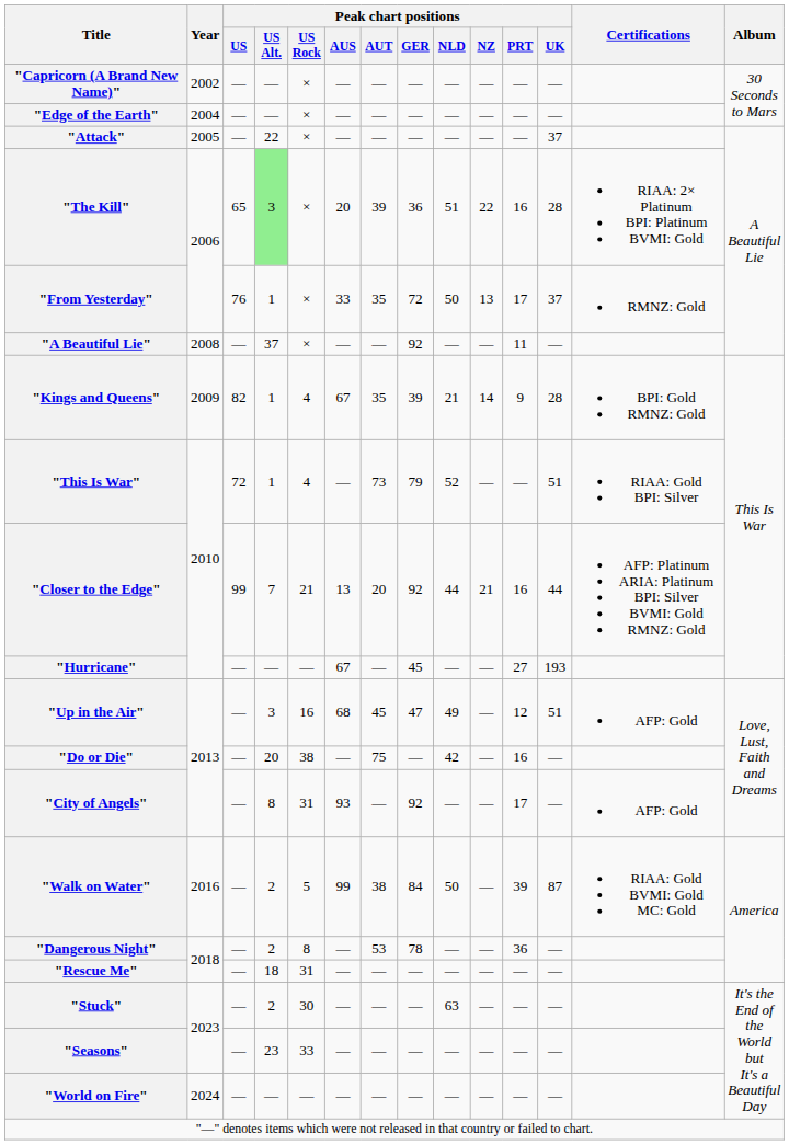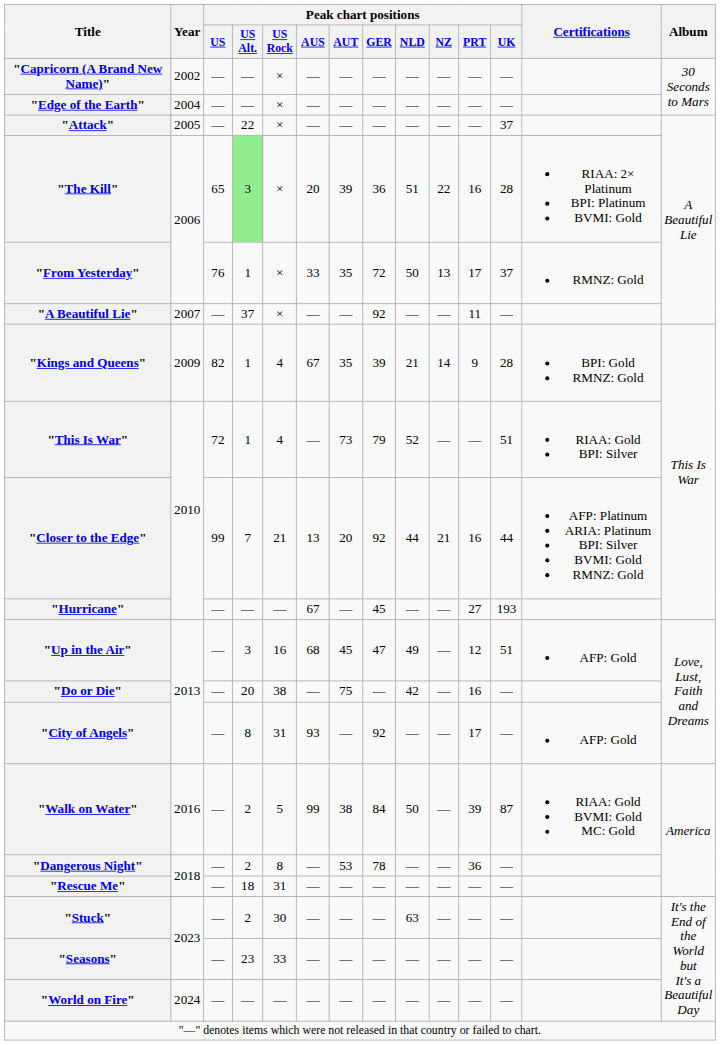 <table class="wikitable plainrowheaders" style="text-align:center;">
 <tr>
 <th scope="col" rowspan="2" style="width:17em;">Title</th>
 <th scope="col" rowspan="2">Year</th>
 <th scope="col" colspan="10">Peak chart positions</th>
 <th scope="col" rowspan="2" style="width:13em;"><a href='#'>Certifications</a></th>
 <th scope="col" rowspan="2">Album</th>
 </tr>
 <tr>
 <th scope="col" style="width:2.5em;font-size:90%;"><a href='#'>US</a><br></th>
 <th scope="col" style="width:2.5em;font-size:90%;"><a href='#'>US<br>Alt.</a><br></th>
 <th scope="col" style="width:2.5em;font-size:90%;"><a href='#'>US<br>Rock</a><br></th>
 <th scope="col" style="width:2.5em;font-size:90%;"><a href='#'>AUS</a><br></th>
 <th scope="col" style="width:2.5em;font-size:90%;"><a href='#'>AUT</a><br></th>
 <th scope="col" style="width:2.5em;font-size:90%;"><a href='#'>GER</a><br></th>
 <th scope="col" style="width:2.5em;font-size:90%;"><a href='#'>NLD</a><br></th>
 <th scope="col" style="width:2.5em;font-size:90%;"><a href='#'>NZ</a><br></th>
 <th scope="col" style="width:2.5em;font-size:90%;"><a href='#'>PRT</a><br></th>
 <th scope="col" style="width:2.5em;font-size:90%;"><a href='#'>UK</a><br></th>
 </tr>
 <tr>
 <th scope="row">"<a href='#'>Capricorn (A Brand New Name)</a>"</th>
 <td>2002</td>
 <td>—</td>
 <td>—</td>
 <td>×</td>
 <td>—</td>
 <td>—</td>
 <td>—</td>
 <td>—</td>
 <td>—</td>
 <td>—</td>
 <td>—</td>
 <td></td>
 <td rowspan="2"><em>30 Seconds to Mars</em></td>
 </tr>
 <tr>
 <th scope="row">"<a href='#'>Edge of the Earth</a>"</th>
 <td>2004</td>
 <td>—</td>
 <td>—</td>
 <td>×</td>
 <td>—</td>
 <td>—</td>
 <td>—</td>
 <td>—</td>
 <td>—</td>
 <td>—</td>
 <td>—</td>
 <td></td>
 </tr>
 <tr>
 <th scope="row">"<a href='#'>Attack</a>"</th>
 <td>2005</td>
 <td>—</td>
 <td>22</td>
 <td>×</td>
 <td>—</td>
 <td>—</td>
 <td>—</td>
 <td>—</td>
 <td>—</td>
 <td>—</td>
 <td>37</td>
 <td></td>
 <td rowspan="4"><em>A Beautiful Lie</em></td>
 </tr>
 <tr>
 <th scope="row">"<a href='#'>The Kill</a>"</th>
 <td rowspan="2">2006</td>
 <td>65</td>
 <td style="background: lightgreen;">3</td>
 <td>×</td>
 <td>20</td>
 <td>39</td>
 <td>36</td>
 <td>51</td>
 <td>22</td>
 <td>16</td>
 <td>28</td>
 <td><br><ul><li>RIAA: 2× Platinum</li><li>BPI: Platinum</li><li>BVMI: Gold</li></ul></td>
 </tr>
 <tr>
 <th scope="row">"<a href='#'>From Yesterday</a>"</th>
 <td>76</td>
 <td>1</td>
 <td>×</td>
 <td>33</td>
 <td>35</td>
 <td>72</td>
 <td>50</td>
 <td>13</td>
 <td>17</td>
 <td>37</td>
 <td><br><ul><li>RMNZ: Gold</li></ul></td>
 </tr>
 <tr>
 <th scope="row">"<a href='#'>A Beautiful Lie</a>"</th>
-<td>2008</td>
+<td>2007</td>
 <td>—</td>
 <td>37</td>
 <td>×</td>
 <td>—</td>
 <td>—</td>
 <td>92</td>
 <td>—</td>
 <td>—</td>
 <td>11</td>
 <td>—</td>
 <td></td>
 </tr>
 <tr>
 <th scope="row">"<a href='#'>Kings and Queens</a>"</th>
 <td>2009</td>
 <td>82</td>
 <td>1</td>
 <td>4</td>
 <td>67</td>
 <td>35</td>
 <td>39</td>
 <td>21</td>
 <td>14</td>
 <td>9</td>
 <td>28</td>
 <td><br><ul><li>BPI: Gold</li><li>RMNZ: Gold</li></ul></td>
 <td rowspan="4"><em>This Is War</em></td>
 </tr>
 <tr>
 <th scope="row">"<a href='#'>This Is War</a>"</th>
 <td rowspan="3">2010</td>
 <td>72</td>
 <td>1</td>
 <td>4</td>
 <td>—</td>
 <td>73</td>
 <td>79</td>
 <td>52</td>
 <td>—</td>
 <td>—</td>
 <td>51</td>
 <td><br><ul><li>RIAA: Gold</li><li>BPI: Silver</li></ul></td>
 </tr>
 <tr>
 <th scope="row">"<a href='#'>Closer to the Edge</a>"</th>
 <td>99</td>
 <td>7</td>
 <td>21</td>
 <td>13</td>
 <td>20</td>
 <td>92</td>
 <td>44</td>
 <td>21</td>
 <td>16</td>
 <td>44</td>
 <td><br><ul><li>AFP: Platinum</li><li>ARIA: Platinum</li><li>BPI: Silver</li><li>BVMI: Gold</li><li>RMNZ: Gold</li></ul></td>
 </tr>
 <tr>
 <th scope="row">"<a href='#'>Hurricane</a>"<br></th>
 <td>—</td>
 <td>—</td>
 <td>—</td>
 <td>67</td>
 <td>—</td>
 <td>45</td>
 <td>—</td>
 <td>—</td>
 <td>27</td>
 <td>193</td>
 <td></td>
 </tr>
 <tr>
 <th scope="row">"<a href='#'>Up in the Air</a>"</th>
 <td rowspan="3">2013</td>
 <td>—</td>
 <td>3</td>
 <td>16</td>
 <td>68</td>
 <td>45</td>
 <td>47</td>
 <td>49</td>
 <td>—</td>
 <td>12</td>
 <td>51</td>
 <td><br><ul><li>AFP: Gold</li></ul></td>
 <td rowspan="3"><em>Love, Lust, Faith and Dreams</em></td>
 </tr>
 <tr>
 <th scope="row">"<a href='#'>Do or Die</a>"</th>
 <td>—</td>
 <td>20</td>
 <td>38</td>
 <td>—</td>
 <td>75</td>
 <td>—</td>
 <td>42</td>
 <td>—</td>
 <td>16</td>
 <td>—</td>
 <td></td>
 </tr>
 <tr>
 <th scope="row">"<a href='#'>City of Angels</a>"</th>
 <td>—</td>
 <td>8</td>
 <td>31</td>
 <td>93</td>
 <td>—</td>
 <td>92</td>
 <td>—</td>
 <td>—</td>
 <td>17</td>
 <td>—</td>
 <td><br><ul><li>AFP: Gold</li></ul></td>
 </tr>
 <tr>
 <th scope="row">"<a href='#'>Walk on Water</a>"</th>
 <td>2016</td>
 <td>—</td>
 <td>2</td>
 <td>5</td>
 <td>99</td>
 <td>38</td>
 <td>84</td>
 <td>50</td>
 <td>—</td>
 <td>39</td>
 <td>87</td>
 <td><br><ul><li>RIAA: Gold</li><li>BVMI: Gold</li><li>MC: Gold</li></ul></td>
 <td rowspan="3"><em>America</em></td>
 </tr>
 <tr>
 <th scope="row">"<a href='#'>Dangerous Night</a>"</th>
 <td rowspan="2">2018</td>
 <td>—</td>
 <td>2</td>
 <td>8</td>
 <td>—</td>
 <td>53</td>
 <td>78</td>
 <td>—</td>
 <td>—</td>
 <td>36</td>
 <td>—</td>
 <td></td>
 </tr>
 <tr>
 <th scope="row">"<a href='#'>Rescue Me</a>"</th>
 <td>—</td>
 <td>18</td>
 <td>31</td>
 <td>—</td>
 <td>—</td>
 <td>—</td>
 <td>—</td>
 <td>—</td>
 <td>—</td>
 <td>—</td>
 <td></td>
 </tr>
 <tr>
 <th scope="row">"<a href='#'>Stuck</a>"</th>
 <td rowspan="2">2023</td>
 <td>—</td>
 <td>2</td>
 <td>30</td>
 <td>—</td>
 <td>—</td>
 <td>—</td>
 <td>63</td>
 <td>—</td>
 <td>—</td>
 <td>—</td>
 <td></td>
 <td rowspan="3"><em>It's the End of the World but<br>It's a Beautiful Day</em></td>
 </tr>
 <tr>
 <th scope="row">"<a href='#'>Seasons</a>"</th>
 <td>—</td>
 <td>23</td>
 <td>33</td>
 <td>—</td>
 <td>—</td>
 <td>—</td>
 <td>—</td>
 <td>—</td>
 <td>—</td>
 <td>—</td>
 <td></td>
 </tr>
 <tr>
 <th scope="row">"<a href='#'>World on Fire</a>"</th>
 <td>2024</td>
 <td>—</td>
 <td>—</td>
 <td>—</td>
 <td>—</td>
 <td>—</td>
 <td>—</td>
 <td>—</td>
 <td>—</td>
 <td>—</td>
 <td>—</td>
 </tr>
 <tr>
 <td colspan="15" style="font-size:90%">"—" denotes items which were not released in that country or failed to chart.</td>
 </tr>
 </table>
